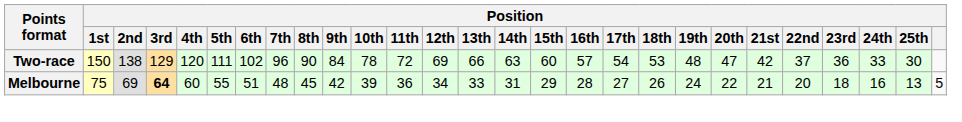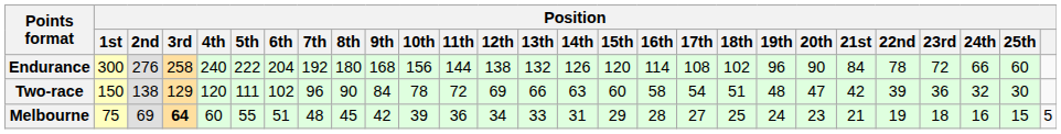 <table class="wikitable" style="font-size:85%; text-align:center">
 <tr>
 <th rowspan="2">Points format</th>
 <th colspan="26">Position</th>
 </tr>
 <tr>
 <th>1st</th>
 <th>2nd</th>
 <th>3rd</th>
 <th>4th</th>
 <th>5th</th>
 <th>6th</th>
 <th>7th</th>
 <th>8th</th>
 <th>9th</th>
 <th>10th</th>
 <th>11th</th>
 <th>12th</th>
 <th>13th</th>
 <th>14th</th>
 <th>15th</th>
 <th>16th</th>
 <th>17th</th>
 <th>18th</th>
 <th>19th</th>
 <th>20th</th>
 <th>21st</th>
 <th>22nd</th>
 <th>23rd</th>
 <th>24th</th>
 <th>25th</th>
 <th></th>
 </tr>
 <tr>
+<th>Endurance</th>
+<td style="background: #ffffbf">300</td>
+<td style="background: #dfdfdf">276</td>
+<td style="background: #ffdf9f">258</td>
+<td style="background: #dfffdf">240</td>
+<td style="background: #dfffdf">222</td>
+<td style="background: #dfffdf">204</td>
+<td style="background: #dfffdf">192</td>
+<td style="background: #dfffdf">180</td>
+<td style="background: #dfffdf">168</td>
+<td style="background: #dfffdf">156</td>
+<td style="background: #dfffdf">144</td>
+<td style="background: #dfffdf">138</td>
+<td style="background: #dfffdf">132</td>
+<td style="background: #dfffdf">126</td>
+<td style="background: #dfffdf">120</td>
+<td style="background: #dfffdf">114</td>
+<td style="background: #dfffdf">108</td>
+<td style="background: #dfffdf">102</td>
+<td style="background: #dfffdf">96</td>
+<td style="background: #dfffdf">90</td>
+<td style="background: #dfffdf">84</td>
+<td style="background: #dfffdf">78</td>
+<td style="background: #dfffdf">72</td>
+<td style="background: #dfffdf">66</td>
+<td style="background: #dfffdf">60</td>
+<td></td>
+</tr>
+<tr>
 <th>Two-race</th>
 <td style="background: #ffffbf">150</td>
 <td style="background: #dfdfdf">138</td>
 <td style="background: #ffdf9f">129</td>
 <td style="background: #dfffdf">120</td>
 <td style="background: #dfffdf">111</td>
 <td style="background: #dfffdf">102</td>
 <td style="background: #dfffdf">96</td>
 <td style="background: #dfffdf">90</td>
 <td style="background: #dfffdf">84</td>
 <td style="background: #dfffdf">78</td>
 <td style="background: #dfffdf">72</td>
 <td style="background: #dfffdf">69</td>
 <td style="background: #dfffdf">66</td>
 <td style="background: #dfffdf">63</td>
 <td style="background: #dfffdf">60</td>
-<td style="background: #dfffdf">57</td>
+<td style="background: #dfffdf">58</td>
 <td style="background: #dfffdf">54</td>
-<td style="background: #dfffdf">53</td>
+<td style="background: #dfffdf">51</td>
 <td style="background: #dfffdf">48</td>
 <td style="background: #dfffdf">47</td>
 <td style="background: #dfffdf">42</td>
-<td style="background: #dfffdf">37</td>
+<td style="background: #dfffdf">39</td>
 <td style="background: #dfffdf">36</td>
-<td style="background: #dfffdf">33</td>
+<td style="background: #dfffdf">32</td>
 <td style="background: #dfffdf">30</td>
 <td></td>
 </tr>
 <tr>
 <th>Melbourne</th>
 <td style="background: #ffffbf">75</td>
 <td style="background: #dfdfdf">69</td>
 <td style="background: #ffdf9f"><strong>64</strong></td>
 <td style="background: #dfffdf">60</td>
 <td style="background: #dfffdf">55</td>
 <td style="background: #dfffdf">51</td>
 <td style="background: #dfffdf">48</td>
 <td style="background: #dfffdf">45</td>
 <td style="background: #dfffdf">42</td>
 <td style="background: #dfffdf">39</td>
 <td style="background: #dfffdf">36</td>
 <td style="background: #dfffdf">34</td>
 <td style="background: #dfffdf">33</td>
 <td style="background: #dfffdf">31</td>
 <td style="background: #dfffdf">29</td>
 <td style="background: #dfffdf">28</td>
 <td style="background: #dfffdf">27</td>
-<td style="background: #dfffdf">26</td>
+<td style="background: #dfffdf">25</td>
 <td style="background: #dfffdf">24</td>
-<td style="background: #dfffdf">22</td>
+<td style="background: #dfffdf">23</td>
 <td style="background: #dfffdf">21</td>
-<td style="background: #dfffdf">20</td>
+<td style="background: #dfffdf">19</td>
 <td style="background: #dfffdf">18</td>
 <td style="background: #dfffdf">16</td>
-<td style="background: #dfffdf">13</td>
+<td style="background: #dfffdf">15</td>
 <td>5</td>
 </tr>
 </table>
